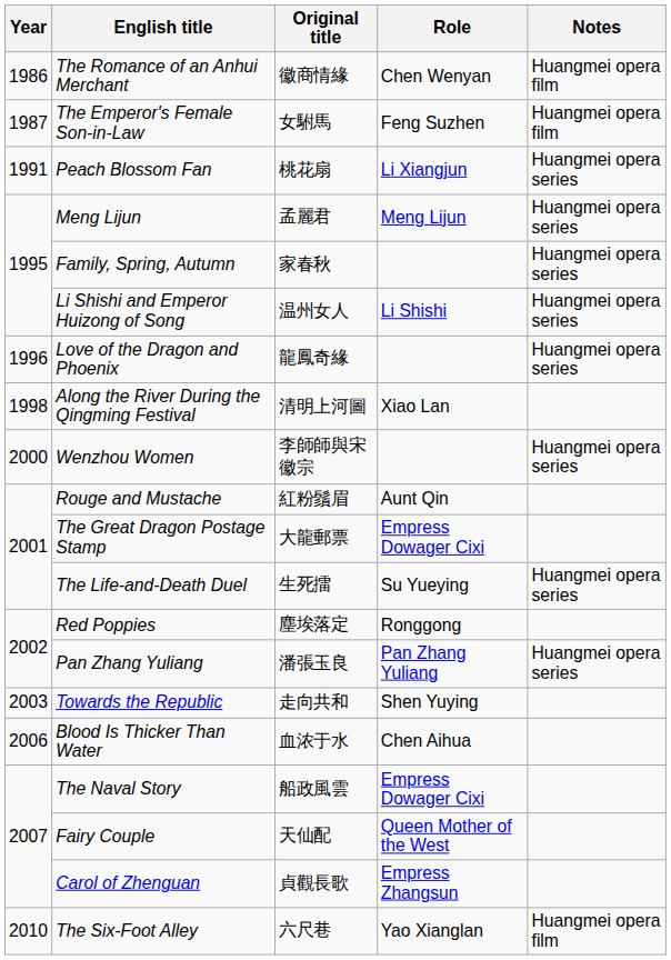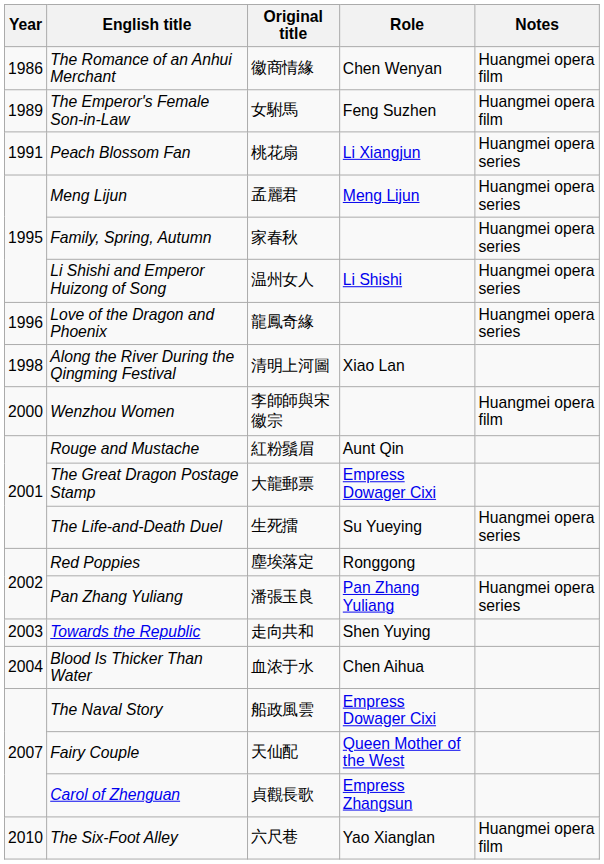 <table class="wikitable sortable">
 <tr>
 <th>Year</th>
 <th>English title</th>
 <th>Original title</th>
 <th>Role</th>
 <th class="unsortable">Notes</th>
 </tr>
 <tr>
 <td>1986</td>
 <td><em>The Romance of an Anhui Merchant</em></td>
 <td>徽商情緣</td>
 <td>Chen Wenyan</td>
 <td>Huangmei opera film</td>
 </tr>
 <tr>
-<td>1987</td>
+<td>1989</td>
 <td><em>The Emperor's Female Son-in-Law</em></td>
 <td>女駙馬</td>
 <td>Feng Suzhen</td>
 <td>Huangmei opera film</td>
 </tr>
 <tr>
 <td>1991</td>
 <td><em>Peach Blossom Fan</em></td>
 <td>桃花扇</td>
 <td><a href='#'>Li Xiangjun</a></td>
 <td>Huangmei opera series</td>
 </tr>
 <tr>
 <td rowspan=3>1995</td>
 <td><em>Meng Lijun</em></td>
 <td>孟麗君</td>
 <td><a href='#'>Meng Lijun</a></td>
 <td>Huangmei opera series</td>
 </tr>
 <tr>
 <td><em>Family, Spring, Autumn</em></td>
 <td>家春秋</td>
 <td></td>
 <td>Huangmei opera series</td>
 </tr>
 <tr>
 <td><em>Li Shishi and Emperor Huizong of Song</em></td>
 <td>温州女人</td>
 <td><a href='#'>Li Shishi</a></td>
 <td>Huangmei opera series</td>
 </tr>
 <tr>
 <td>1996</td>
 <td><em>Love of the Dragon and Phoenix</em></td>
 <td>龍鳳奇緣</td>
 <td></td>
 <td>Huangmei opera series</td>
 </tr>
 <tr>
 <td>1998</td>
 <td><em>Along the River During the Qingming Festival</em></td>
 <td>清明上河圖</td>
 <td>Xiao Lan</td>
 <td></td>
 </tr>
 <tr>
 <td>2000</td>
 <td><em>Wenzhou Women</em></td>
 <td>李師師與宋徽宗</td>
 <td></td>
-<td>Huangmei opera series</td>
+<td>Huangmei opera film</td>
 </tr>
 <tr>
 <td rowspan=3>2001</td>
 <td><em>Rouge and Mustache</em></td>
 <td>紅粉鬚眉</td>
 <td>Aunt Qin</td>
 <td></td>
 </tr>
 <tr>
 <td><em>The Great Dragon Postage Stamp</em></td>
 <td>大龍郵票</td>
 <td><a href='#'>Empress Dowager Cixi</a></td>
 <td></td>
 </tr>
 <tr>
 <td><em>The Life-and-Death Duel</em></td>
 <td>生死擂</td>
 <td>Su Yueying</td>
 <td>Huangmei opera series</td>
 </tr>
 <tr>
 <td rowspan=2>2002</td>
 <td><em>Red Poppies</em></td>
 <td>塵埃落定</td>
 <td>Ronggong</td>
 <td></td>
 </tr>
 <tr>
 <td><em>Pan Zhang Yuliang</em></td>
 <td>潘張玉良</td>
 <td><a href='#'>Pan Zhang Yuliang</a></td>
 <td>Huangmei opera series</td>
 </tr>
 <tr>
 <td>2003</td>
 <td><em><a href='#'>Towards the Republic</a></em></td>
 <td>走向共和</td>
 <td>Shen Yuying</td>
 <td></td>
 </tr>
 <tr>
-<td>2006</td>
+<td>2004</td>
 <td><em>Blood Is Thicker Than Water</em></td>
 <td>血浓于水</td>
 <td>Chen Aihua</td>
 <td></td>
 </tr>
 <tr>
 <td rowspan=3>2007</td>
 <td><em>The Naval Story</em></td>
 <td>船政風雲</td>
 <td><a href='#'>Empress Dowager Cixi</a></td>
 <td></td>
 </tr>
 <tr>
 <td><em>Fairy Couple</em></td>
 <td>天仙配</td>
 <td><a href='#'>Queen Mother of the West</a></td>
 <td></td>
 </tr>
 <tr>
 <td><em><a href='#'>Carol of Zhenguan</a></em></td>
 <td>貞觀長歌</td>
 <td><a href='#'>Empress Zhangsun</a></td>
 <td></td>
 </tr>
 <tr>
 <td>2010</td>
 <td><em>The Six-Foot Alley</em></td>
 <td>六尺巷</td>
 <td>Yao Xianglan</td>
 <td>Huangmei opera film</td>
 </tr>
 </table>
